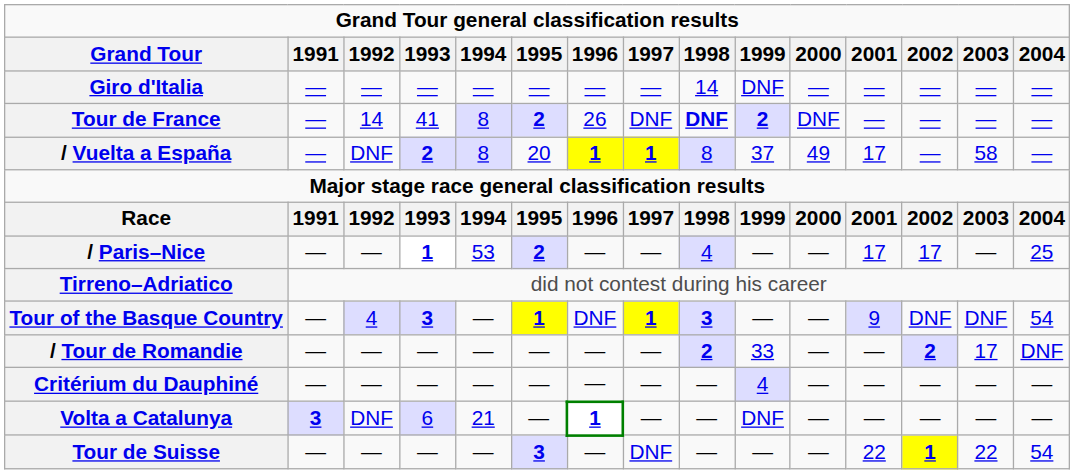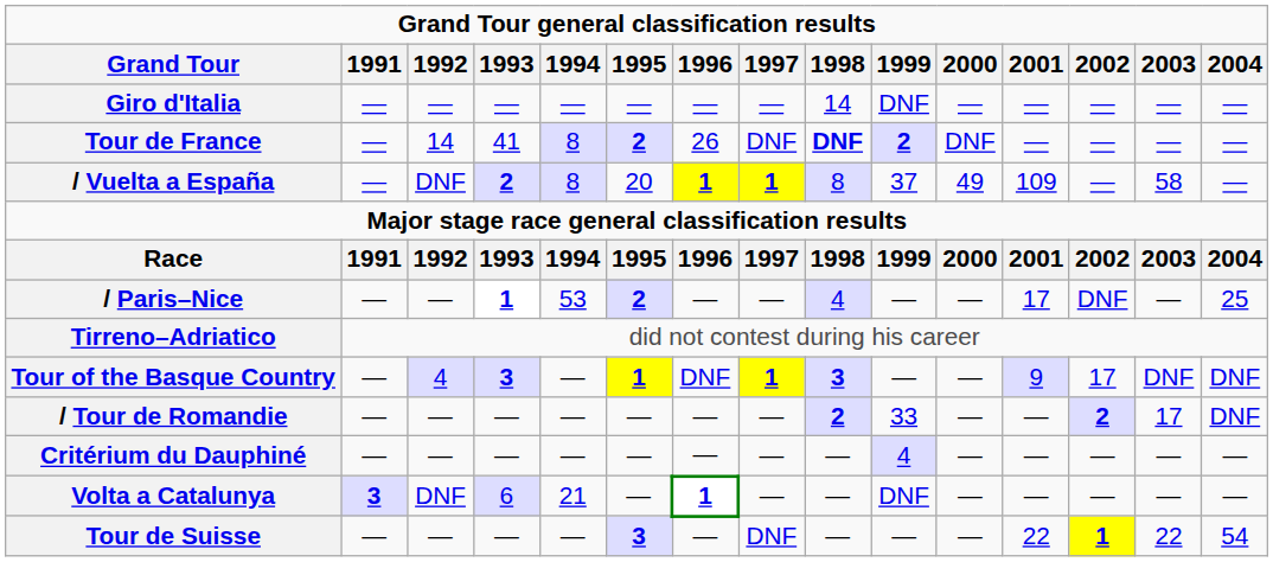 <table class="wikitable plainrowheaders">
 <tr>
 <td colspan=15 align="center"><strong>Grand Tour general classification results</strong></td>
 </tr>
 <tr>
 <th scope="col"><a href='#'>Grand Tour</a></th>
 <th scope="col">1991</th>
 <th scope="col">1992</th>
 <th scope="col">1993</th>
 <th scope="col">1994</th>
 <th scope="col">1995</th>
 <th scope="col">1996</th>
 <th scope="col">1997</th>
 <th scope="col">1998</th>
 <th scope="col">1999</th>
 <th scope="col">2000</th>
 <th scope="col">2001</th>
 <th scope="col">2002</th>
 <th scope="col">2003</th>
 <th scope="col">2004</th>
 </tr>
 <tr style="text-align:center;">
 <th scope="row"> <a href='#'>Giro d'Italia</a></th>
 <td><a href='#'>—</a></td>
 <td><a href='#'>—</a></td>
 <td><a href='#'>—</a></td>
 <td><a href='#'>—</a></td>
 <td><a href='#'>—</a></td>
 <td><a href='#'>—</a></td>
 <td><a href='#'>—</a></td>
 <td><a href='#'>14</a></td>
 <td><a href='#'>DNF</a></td>
 <td><a href='#'>—</a></td>
 <td><a href='#'>—</a></td>
 <td><a href='#'>—</a></td>
 <td><a href='#'>—</a></td>
 <td><a href='#'>—</a></td>
 </tr>
 <tr style="text-align:center;">
 <th scope="row"> <a href='#'>Tour de France</a></th>
 <td><a href='#'>—</a></td>
 <td><a href='#'>14</a></td>
 <td><a href='#'>41</a></td>
 <td style="background:#ddf;"><a href='#'>8</a></td>
 <td style="background:#ddf;"><a href='#'><strong>2</strong></a></td>
 <td><a href='#'>26</a></td>
 <td><a href='#'>DNF</a></td>
 <td><strong><a href='#'>DNF</a></strong></td>
 <td style="background:#ddf;"><a href='#'><strong>2</strong></a></td>
 <td><a href='#'>DNF</a></td>
 <td><a href='#'>—</a></td>
 <td><a href='#'>—</a></td>
 <td><a href='#'>—</a></td>
 <td><a href='#'>—</a></td>
 </tr>
 <tr style="text-align:center;">
 <th scope="row">/ <a href='#'>Vuelta a España</a></th>
 <td><a href='#'>—</a></td>
 <td><a href='#'>DNF</a></td>
 <td style="background:#ddf;"><a href='#'><strong>2</strong></a></td>
 <td style="background:#ddf;"><a href='#'>8</a></td>
 <td><a href='#'>20</a></td>
 <td style="background:yellow;"><a href='#'><strong>1</strong></a></td>
 <td style="background:yellow;"><a href='#'><strong>1</strong></a></td>
 <td style="background:#ddf;"><a href='#'>8</a></td>
 <td><a href='#'>37</a></td>
 <td><a href='#'>49</a></td>
-<td><a href='#'>17</a></td>
+<td><a href='#'>109</a></td>
 <td><a href='#'>—</a></td>
 <td><a href='#'>58</a></td>
 <td><a href='#'>—</a></td>
 </tr>
 <tr>
 <td colspan=15 align="center"><strong>Major stage race general classification results</strong></td>
 </tr>
 <tr>
 <th>Race</th>
 <th scope="col">1991</th>
 <th scope="col">1992</th>
 <th scope="col">1993</th>
 <th scope="col">1994</th>
 <th scope="col">1995</th>
 <th scope="col">1996</th>
 <th scope="col">1997</th>
 <th scope="col">1998</th>
 <th scope="col">1999</th>
 <th scope="col">2000</th>
 <th scope="col">2001</th>
 <th scope="col">2002</th>
 <th scope="col">2003</th>
 <th scope="col">2004</th>
 </tr>
 <tr style="text-align:center;">
 <th scope="row">/ <a href='#'>Paris–Nice</a></th>
 <td>—</td>
 <td>—</td>
 <td style="background:white;"><a href='#'><strong>1</strong></a></td>
 <td><a href='#'>53</a></td>
 <td style="background:#ddf;"><a href='#'><strong>2</strong></a></td>
 <td>—</td>
 <td>—</td>
 <td style="background:#ddf;"><a href='#'>4</a></td>
 <td>—</td>
 <td>—</td>
 <td><a href='#'>17</a></td>
-<td><a href='#'>17</a></td>
+<td><a href='#'>DNF</a></td>
 <td>—</td>
 <td><a href='#'>25</a></td>
 </tr>
 <tr style="text-align:center;">
 <th scope="row"> <a href='#'>Tirreno–Adriatico</a></th>
 <td style="color:#4d4d4d;" colspan=14>did not contest during his career</td>
 </tr>
 <tr style="text-align:center;">
 <th scope="row"> <a href='#'>Tour of the Basque Country</a></th>
 <td>—</td>
 <td style="background:#ddf;"><a href='#'>4</a></td>
 <td style="background:#ddf;"><a href='#'><strong>3</strong></a></td>
 <td>—</td>
 <td style="background:yellow;"><a href='#'><strong>1</strong></a></td>
 <td><a href='#'>DNF</a></td>
 <td style="background:yellow;"><a href='#'><strong>1</strong></a></td>
 <td style="background:#ddf;"><a href='#'><strong>3</strong></a></td>
 <td>—</td>
 <td>—</td>
 <td style="background:#ddf;"><a href='#'>9</a></td>
+<td><a href='#'>17</a></td>
 <td><a href='#'>DNF</a></td>
 <td><a href='#'>DNF</a></td>
-<td><a href='#'>54</a></td>
 </tr>
 <tr style="text-align:center;">
 <th scope="row">/ <a href='#'>Tour de Romandie</a></th>
 <td>—</td>
 <td>—</td>
 <td>—</td>
 <td>—</td>
 <td>—</td>
 <td>—</td>
 <td>—</td>
 <td style="background:#ddf;"><a href='#'><strong>2</strong></a></td>
 <td><a href='#'>33</a></td>
 <td>—</td>
 <td>—</td>
 <td style="background:#ddf;"><a href='#'><strong>2</strong></a></td>
 <td><a href='#'>17</a></td>
 <td><a href='#'>DNF</a></td>
 </tr>
 <tr style="text-align:center;">
 <th scope="row"> <a href='#'>Critérium du Dauphiné</a></th>
 <td>—</td>
 <td>—</td>
 <td>—</td>
 <td>—</td>
 <td>—</td>
 <td>—</td>
 <td>—</td>
 <td>—</td>
 <td style="background:#ddf;"><a href='#'>4</a></td>
 <td>—</td>
 <td>—</td>
 <td>—</td>
 <td>—</td>
 <td>—</td>
 </tr>
 <tr style="text-align:center;">
 <th scope="row"> <a href='#'>Volta a Catalunya</a></th>
 <td style="background:#ddf;"><a href='#'><strong>3</strong></a></td>
 <td><a href='#'>DNF</a></td>
 <td style="background:#ddf;"><a href='#'>6</a></td>
 <td><a href='#'>21</a></td>
 <td>—</td>
 <td style="background:white; border:2px solid green;"><a href='#'><strong>1</strong></a></td>
 <td>—</td>
 <td>—</td>
 <td><a href='#'>DNF</a></td>
 <td>—</td>
 <td>—</td>
 <td>—</td>
 <td>—</td>
 <td>—</td>
 </tr>
 <tr style="text-align:center;">
 <th scope="row"> <a href='#'>Tour de Suisse</a></th>
 <td>—</td>
 <td>—</td>
 <td>—</td>
 <td>—</td>
 <td style="background:#ddf;"><a href='#'><strong>3</strong></a></td>
 <td>—</td>
 <td><a href='#'>DNF</a></td>
 <td>—</td>
 <td>—</td>
 <td>—</td>
 <td><a href='#'>22</a></td>
 <td style="background:yellow;"><a href='#'><strong>1</strong></a></td>
 <td><a href='#'>22</a></td>
 <td><a href='#'>54</a></td>
 </tr>
 </table>
